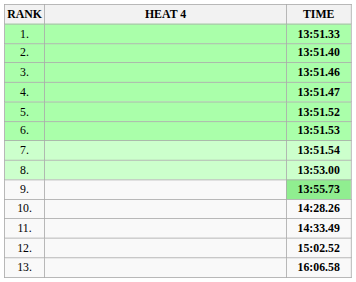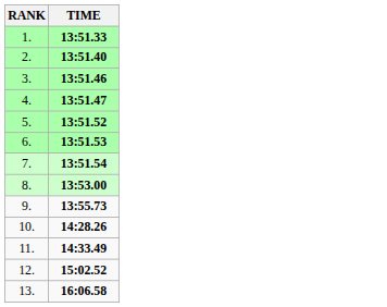 <table class="wikitable" style="border-collapse: collapse; font-size: 90%;">
 <tr>
 <th>RANK</th>
-<th style="width: 20em">HEAT 4</th>
 <th style="width: 5em">TIME</th>
 </tr>
 <tr style="background:#aaffaa;">
 <td align="center">1.</td>
-<td></td>
 <td align="center"><strong>13:51.33</strong></td>
 </tr>
 <tr style="background:#aaffaa;">
 <td align="center">2.</td>
-<td></td>
 <td align="center"><strong>13:51.40</strong></td>
 </tr>
 <tr style="background:#aaffaa;">
 <td align="center">3.</td>
-<td></td>
 <td align="center"><strong>13:51.46</strong></td>
 </tr>
 <tr style="background:#aaffaa;">
 <td align="center">4.</td>
-<td></td>
 <td align="center"><strong>13:51.47</strong></td>
 </tr>
 <tr style="background:#aaffaa;">
 <td align="center">5.</td>
-<td></td>
 <td align="center"><strong>13:51.52</strong></td>
 </tr>
 <tr style="background:#aaffaa;">
 <td align="center">6.</td>
-<td></td>
 <td align="center"><strong>13:51.53</strong></td>
 </tr>
 <tr style="background:#ccffcc;">
 <td align="center">7.</td>
-<td></td>
 <td align="center"><strong>13:51.54</strong></td>
 </tr>
 <tr style="background:#ccffcc;">
 <td align="center">8.</td>
-<td></td>
 <td align="center"><strong>13:53.00</strong></td>
 </tr>
 <tr>
 <td align="center">9.</td>
-<td></td>
-<td align="center" style="background: lightgreen;"><strong>13:55.73   </strong></td>
+<td align="center"><strong>13:55.73   </strong></td>
 </tr>
 <tr>
 <td align="center">10.</td>
-<td></td>
 <td align="center"><strong>14:28.26   </strong></td>
 </tr>
 <tr>
 <td align="center">11.</td>
-<td></td>
 <td align="center"><strong>14:33.49   </strong></td>
 </tr>
 <tr>
 <td align="center">12.</td>
-<td></td>
 <td align="center"><strong>15:02.52   </strong></td>
 </tr>
 <tr>
 <td align="center">13.</td>
-<td></td>
 <td align="center"><strong>16:06.58 </strong></td>
 </tr>
 </table>
